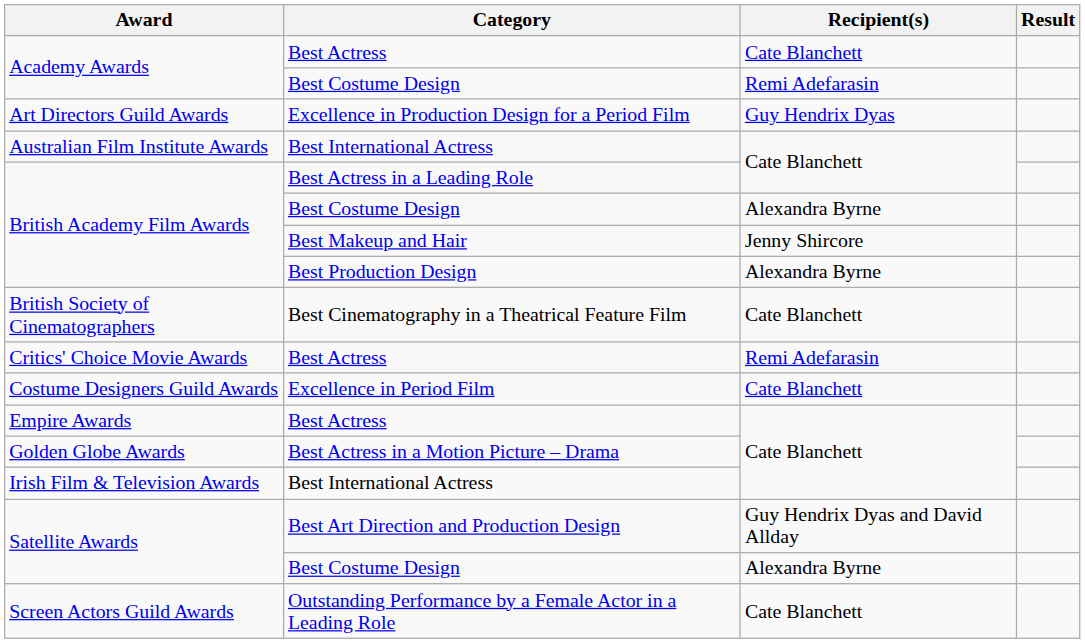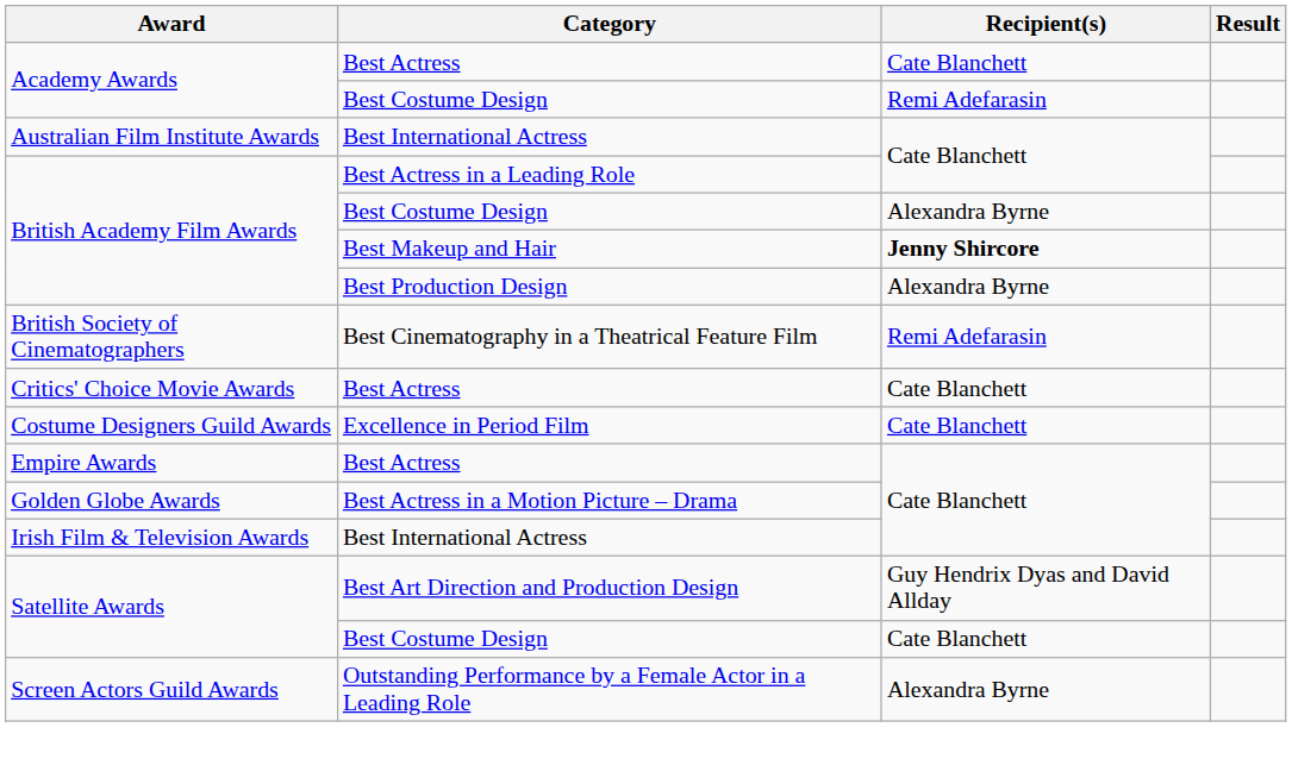 <table class="wikitable plainrowheaders">
 <tr>
 <th>Award</th>
 <th>Category</th>
 <th>Recipient(s)</th>
 <th>Result</th>
 </tr>
 <tr>
 <td rowspan="2"><a href='#'>Academy Awards</a></td>
 <td><a href='#'>Best Actress</a></td>
 <td><a href='#'>Cate Blanchett</a></td>
 <td></td>
 </tr>
 <tr>
 <td><a href='#'>Best Costume Design</a></td>
 <td><a href='#'>Remi Adefarasin</a></td>
-<td></td>
-</tr>
-<tr>
-<td><a href='#'>Art Directors Guild Awards</a></td>
-<td><a href='#'>Excellence in Production Design for a Period Film</a></td>
-<td><a href='#'>Guy Hendrix Dyas</a></td>
 <td></td>
 </tr>
 <tr>
 <td><a href='#'>Australian Film Institute Awards</a></td>
 <td><a href='#'>Best International Actress</a></td>
 <td rowspan="2">Cate Blanchett</td>
 <td></td>
 </tr>
 <tr>
 <td rowspan="4"><a href='#'>British Academy Film Awards</a></td>
 <td><a href='#'>Best Actress in a Leading Role</a></td>
 <td></td>
 </tr>
 <tr>
 <td><a href='#'>Best Costume Design</a></td>
 <td>Alexandra Byrne</td>
 <td></td>
 </tr>
 <tr>
 <td><a href='#'>Best Makeup and Hair</a></td>
-<td>Jenny Shircore</td>
+<td><strong>Jenny Shircore</strong></td>
 <td></td>
 </tr>
 <tr>
 <td><a href='#'>Best Production Design</a></td>
 <td>Alexandra Byrne</td>
 <td></td>
 </tr>
 <tr>
 <td><a href='#'>British Society of Cinematographers</a></td>
 <td>Best Cinematography in a Theatrical Feature Film</td>
-<td>Cate Blanchett</td>
+<td><a href='#'>Remi Adefarasin</a></td>
 <td></td>
 </tr>
 <tr>
 <td><a href='#'>Critics' Choice Movie Awards</a></td>
 <td><a href='#'>Best Actress</a></td>
-<td><a href='#'>Remi Adefarasin</a></td>
+<td>Cate Blanchett</td>
 <td></td>
 </tr>
 <tr>
 <td><a href='#'>Costume Designers Guild Awards</a></td>
 <td><a href='#'>Excellence in Period Film</a></td>
 <td><a href='#'>Cate Blanchett</a></td>
 <td></td>
 </tr>
 <tr>
 <td><a href='#'>Empire Awards</a></td>
 <td><a href='#'>Best Actress</a></td>
 <td rowspan="3">Cate Blanchett</td>
 <td></td>
 </tr>
 <tr>
 <td><a href='#'>Golden Globe Awards</a></td>
 <td><a href='#'>Best Actress in a Motion Picture – Drama</a></td>
 <td></td>
 </tr>
 <tr>
 <td><a href='#'>Irish Film & Television Awards</a></td>
 <td>Best International Actress</td>
 <td></td>
 </tr>
 <tr>
 <td rowspan="2"><a href='#'>Satellite Awards</a></td>
 <td><a href='#'>Best Art Direction and Production Design</a></td>
 <td>Guy Hendrix Dyas and David Allday</td>
 <td></td>
 </tr>
 <tr>
 <td><a href='#'>Best Costume Design</a></td>
-<td>Alexandra Byrne</td>
+<td>Cate Blanchett</td>
 <td></td>
 </tr>
 <tr>
 <td><a href='#'>Screen Actors Guild Awards</a></td>
 <td><a href='#'>Outstanding Performance by a Female Actor in a Leading Role</a></td>
-<td>Cate Blanchett</td>
+<td>Alexandra Byrne</td>
 <td></td>
 </tr>
 </table>
